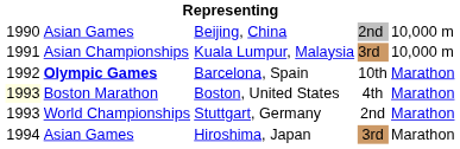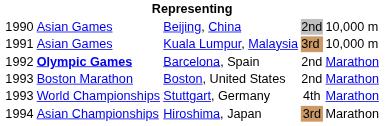 <table>
 <tr>
 <th colspan="5">Representing </th>
 </tr>
 <tr>
 <td>1990</td>
 <td><a href='#'>Asian Games</a></td>
 <td><a href='#'>Beijing</a>, <a href='#'>China</a></td>
 <td bgcolor="silver">2nd</td>
 <td>10,000 m</td>
 </tr>
 <tr>
 <td>1991</td>
-<td><a href='#'>Asian Championships</a></td>
+<td><a href='#'>Asian Games</a></td>
 <td><a href='#'>Kuala Lumpur</a>, <a href='#'>Malaysia</a></td>
 <td bgcolor="cc9966">3rd</td>
 <td>10,000 m</td>
 </tr>
 <tr>
 <td>1992</td>
 <td><strong><a href='#'>Olympic Games</a></strong></td>
 <td><a href='#'>Barcelona</a>, Spain</td>
-<td align="center">10th</td>
+<td align="center">2nd</td>
 <td><a href='#'>Marathon</a></td>
 </tr>
 <tr>
-<td style="background: lightyellow;">1993</td>
+<td>1993</td>
 <td><a href='#'>Boston Marathon</a></td>
 <td><a href='#'>Boston</a>, United States</td>
-<td align="center">4th</td>
+<td align="center">2nd</td>
 <td><a href='#'>Marathon</a></td>
 </tr>
 <tr>
 <td>1993</td>
 <td><a href='#'>World Championships</a></td>
 <td><a href='#'>Stuttgart</a>, Germany</td>
-<td align="center">2nd</td>
+<td align="center">4th</td>
 <td><a href='#'>Marathon</a></td>
 </tr>
 <tr>
 <td>1994</td>
-<td><a href='#'>Asian Games</a></td>
+<td><a href='#'>Asian Championships</a></td>
 <td><a href='#'>Hiroshima</a>, Japan</td>
 <td bgcolor="cc9966" align="center">3rd</td>
 <td>Marathon</td>
 </tr>
 </table>
